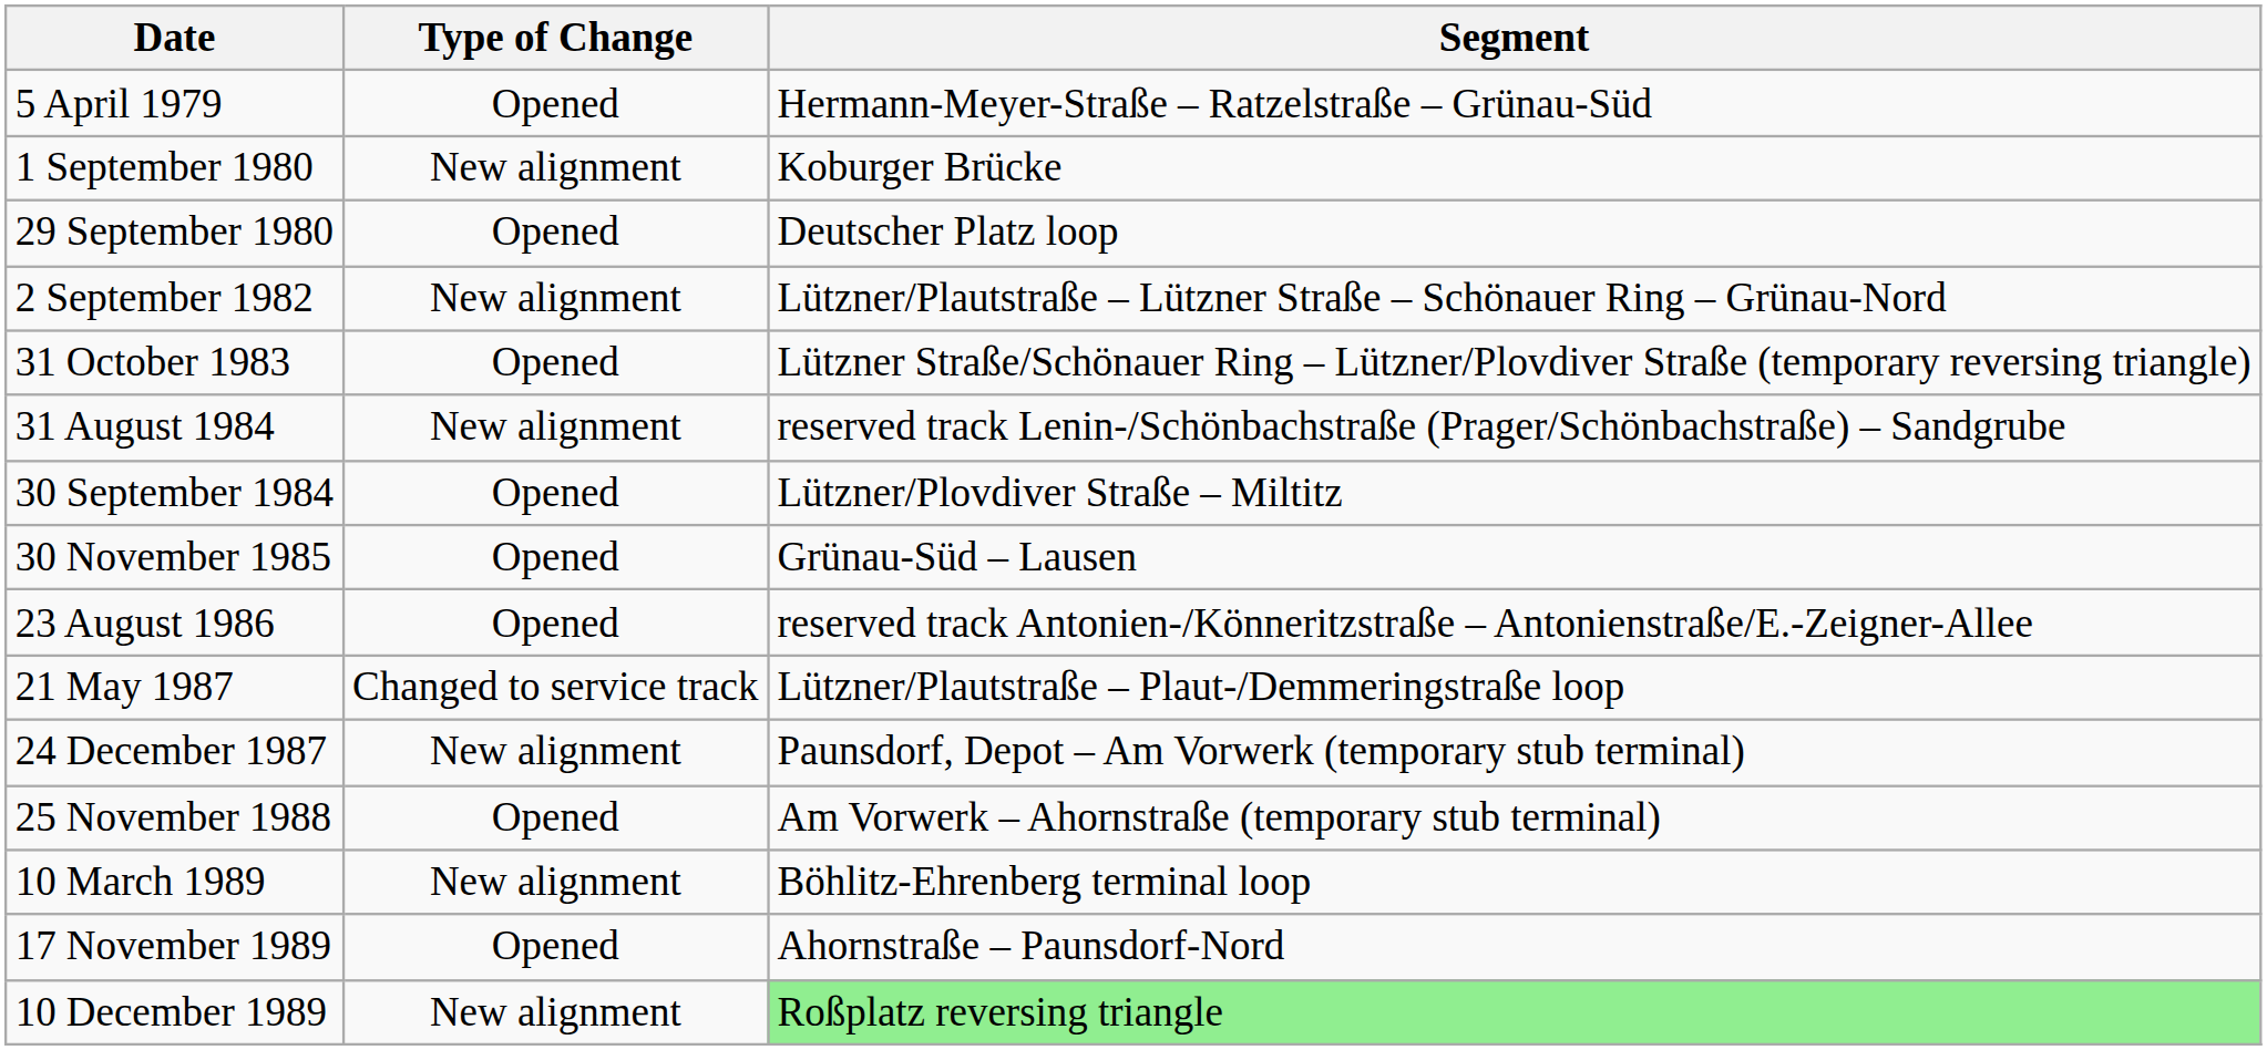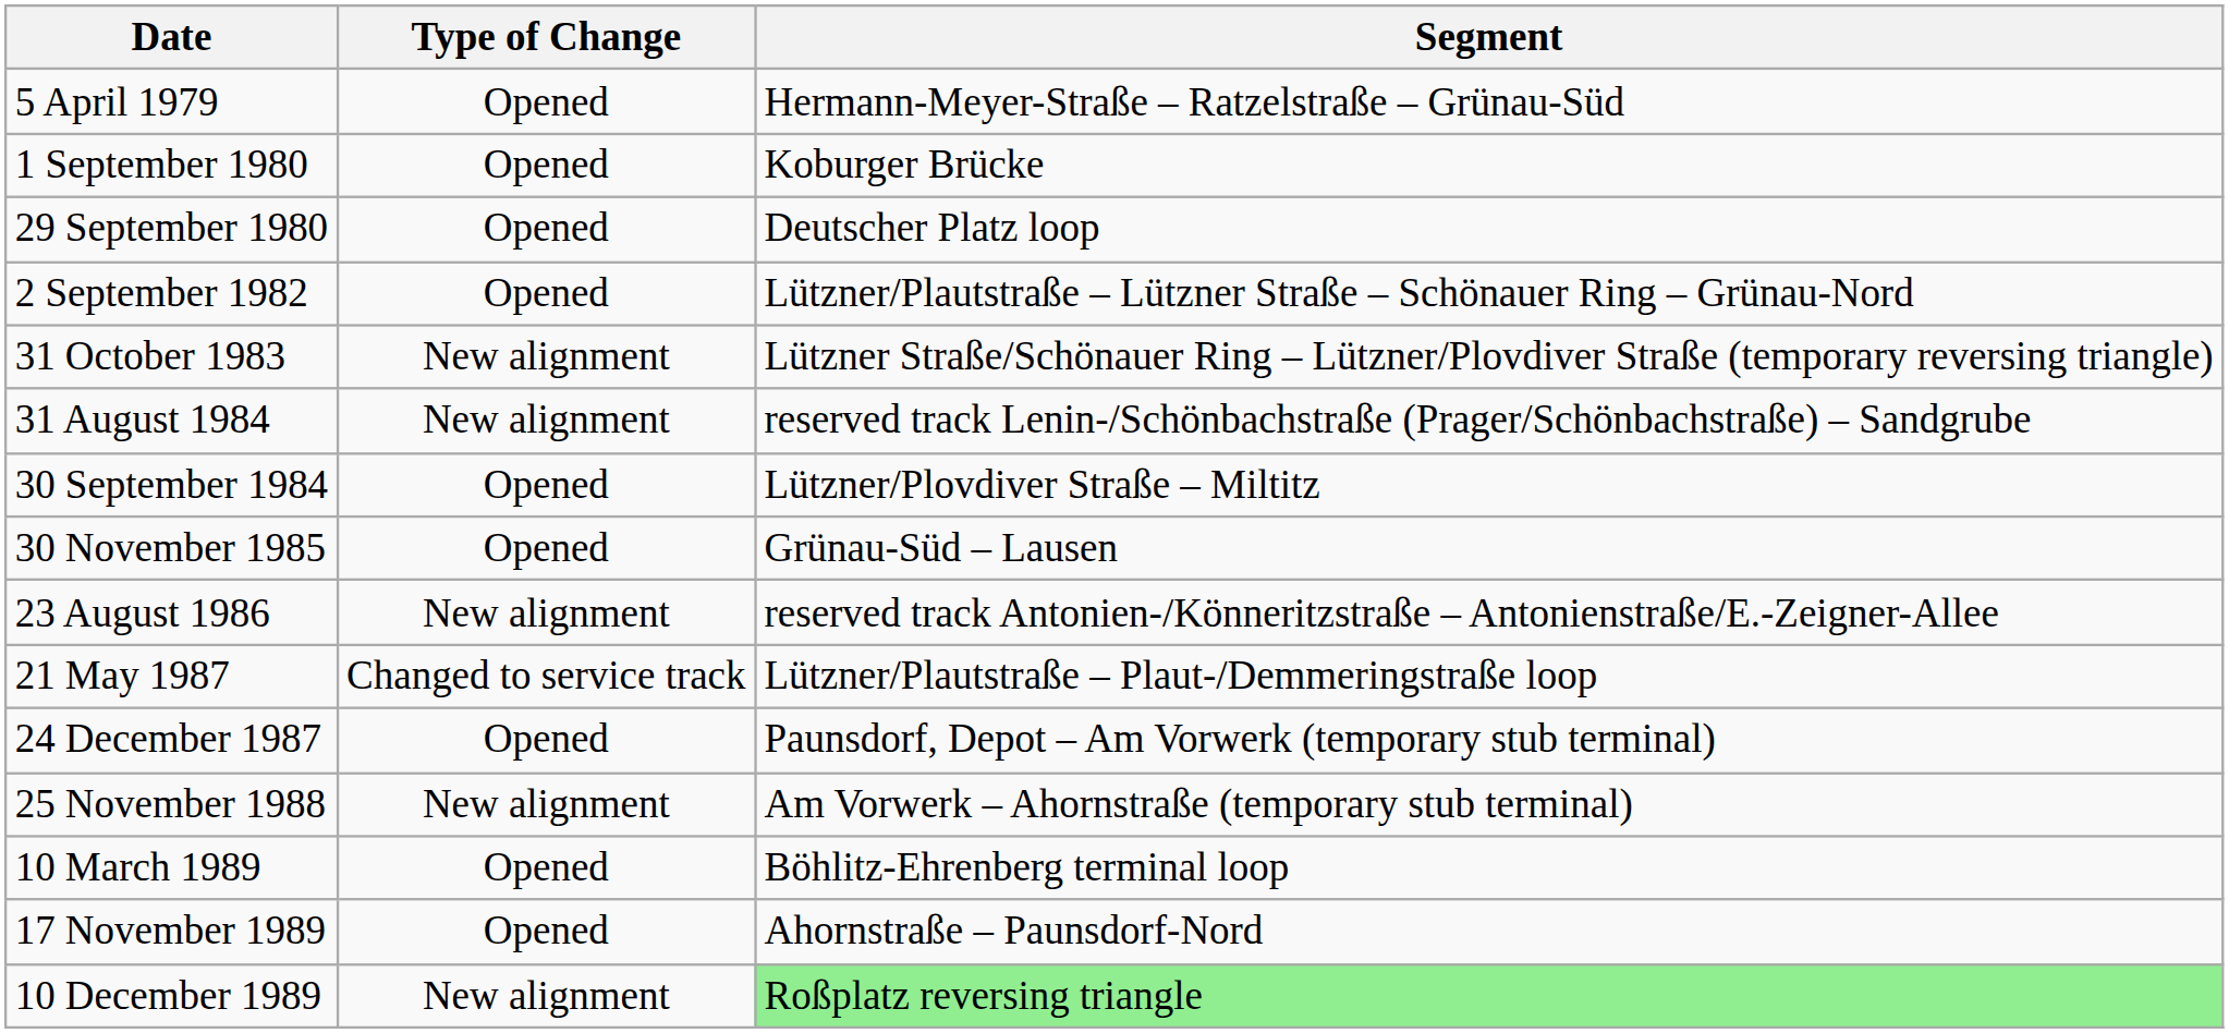 <table class="wikitable">
 <tr>
 <th>Date</th>
 <th>Type of Change</th>
 <th>Segment</th>
 </tr>
 <tr>
 <td>5 April 1979</td>
 <td align="center">Opened</td>
 <td>Hermann-Meyer-Straße – Ratzelstraße – Grünau-Süd</td>
 </tr>
 <tr>
 <td>1 September 1980</td>
-<td align="center">New alignment</td>
+<td align="center">Opened</td>
 <td>Koburger Brücke</td>
 </tr>
 <tr>
 <td>29 September 1980</td>
 <td align="center">Opened</td>
 <td>Deutscher Platz loop</td>
 </tr>
 <tr>
 <td>2 September 1982</td>
-<td align="center">New alignment</td>
+<td align="center">Opened</td>
 <td>Lützner/Plautstraße – Lützner Straße – Schönauer Ring – Grünau-Nord</td>
 </tr>
 <tr>
 <td>31 October 1983</td>
-<td align="center">Opened</td>
+<td align="center">New alignment</td>
 <td>Lützner Straße/Schönauer Ring – Lützner/Plovdiver Straße (temporary reversing triangle)</td>
 </tr>
 <tr>
 <td>31 August 1984</td>
 <td align="center">New alignment</td>
 <td>reserved track Lenin-/Schönbachstraße (Prager/Schönbachstraße) – Sandgrube</td>
 </tr>
 <tr>
 <td>30 September 1984</td>
 <td align="center">Opened</td>
 <td>Lützner/Plovdiver Straße – Miltitz</td>
 </tr>
 <tr>
 <td>30 November 1985</td>
 <td align="center">Opened</td>
 <td>Grünau-Süd – Lausen</td>
 </tr>
 <tr>
 <td>23 August 1986</td>
-<td align="center">Opened</td>
+<td align="center">New alignment</td>
 <td>reserved track Antonien-/Könneritzstraße – Antonienstraße/E.-Zeigner-Allee</td>
 </tr>
 <tr>
 <td>21 May 1987</td>
 <td align="center">Changed to service track</td>
 <td>Lützner/Plautstraße – Plaut-/Demmeringstraße loop</td>
 </tr>
 <tr>
 <td>24 December 1987</td>
-<td align="center">New alignment</td>
+<td align="center">Opened</td>
 <td>Paunsdorf, Depot – Am Vorwerk (temporary stub terminal)</td>
 </tr>
 <tr>
 <td>25 November 1988</td>
-<td align="center">Opened</td>
+<td align="center">New alignment</td>
 <td>Am Vorwerk – Ahornstraße (temporary stub terminal)</td>
 </tr>
 <tr>
 <td>10 March 1989</td>
-<td align="center">New alignment</td>
+<td align="center">Opened</td>
 <td>Böhlitz-Ehrenberg terminal loop</td>
 </tr>
 <tr>
 <td>17 November 1989</td>
 <td align="center">Opened</td>
 <td>Ahornstraße – Paunsdorf-Nord</td>
 </tr>
 <tr>
 <td>10 December 1989</td>
 <td align="center">New alignment</td>
 <td style="background: lightgreen;">Roßplatz reversing triangle</td>
 </tr>
 <tr>
 </tr>
 </table>
